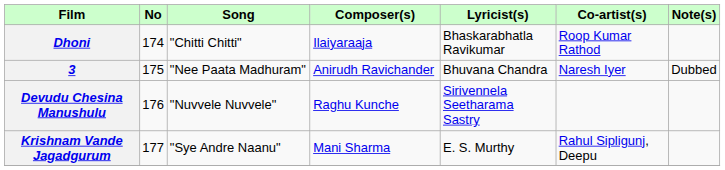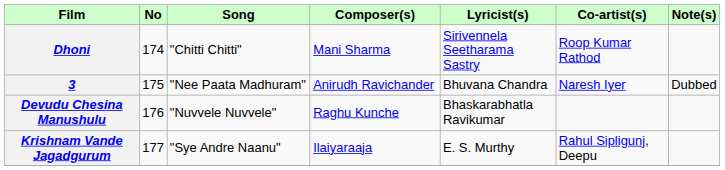 <table class="wikitable plainrowheaders" width="100%" "textcolor:#000;">
 <tr style="background:#cfc; text-align:center;">
 <td scope="col" width=21%><strong>Film</strong></td>
 <td><strong>No</strong></td>
 <td scope="col" width=23%><strong>Song</strong></td>
 <td scope="col" width=20%><strong>Composer(s)</strong></td>
 <td scope="col" width=17%><strong>Lyricist(s)</strong></td>
 <td scope="col" width=18%><strong>Co-artist(s)</strong></td>
 <td><strong>Note(s)</strong></td>
 </tr>
 <tr>
 <th><em><a href='#'>Dhoni</a></em></th>
 <td>174</td>
 <td>"Chitti Chitti"</td>
-<td><a href='#'>Ilaiyaraaja</a></td>
-<td>Bhaskarabhatla Ravikumar</td>
+<td><a href='#'>Mani Sharma</a></td>
+<td><a href='#'>Sirivennela Seetharama Sastry</a></td>
 <td><a href='#'>Roop Kumar Rathod</a></td>
 <td></td>
 </tr>
 <tr>
 <th><em><a href='#'>3</a></em></th>
 <td>175</td>
 <td>"Nee Paata Madhuram"</td>
 <td><a href='#'>Anirudh Ravichander</a></td>
 <td>Bhuvana Chandra</td>
 <td><a href='#'>Naresh Iyer</a></td>
 <td>Dubbed</td>
 </tr>
 <tr>
 <th><em><a href='#'>Devudu Chesina Manushulu</a></em></th>
 <td>176</td>
 <td>"Nuvvele Nuvvele"</td>
 <td><a href='#'>Raghu Kunche</a></td>
-<td><a href='#'>Sirivennela Seetharama Sastry</a></td>
+<td>Bhaskarabhatla Ravikumar</td>
 <td></td>
 <td></td>
 </tr>
 <tr>
 <th><em><a href='#'>Krishnam Vande Jagadgurum</a></em></th>
 <td>177</td>
 <td>"Sye Andre Naanu"</td>
-<td><a href='#'>Mani Sharma</a></td>
+<td><a href='#'>Ilaiyaraaja</a></td>
 <td>E. S. Murthy</td>
 <td><a href='#'>Rahul Sipligunj</a>, Deepu</td>
 <td></td>
 </tr>
 <tr>
 </tr>
 </table>
